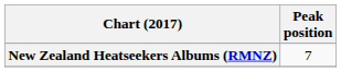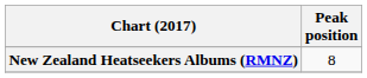 <table class="wikitable sortable plainrowheaders" style="text-align:center">
 <tr>
 <th scope="col">Chart (2017)</th>
 <th scope="col">Peak<br> position</th>
 </tr>
 <tr>
 </tr>
 <tr>
 </tr>
 <tr>
 </tr>
 <tr>
 </tr>
 <tr>
 </tr>
 <tr>
 <th scope="row">New Zealand Heatseekers Albums (<a href='#'>RMNZ</a>)</th>
-<td>7</td>
+<td>8</td>
 </tr>
 <tr>
 </tr>
 <tr>
 </tr>
 <tr>
 </tr>
 <tr>
 </tr>
 </table>
